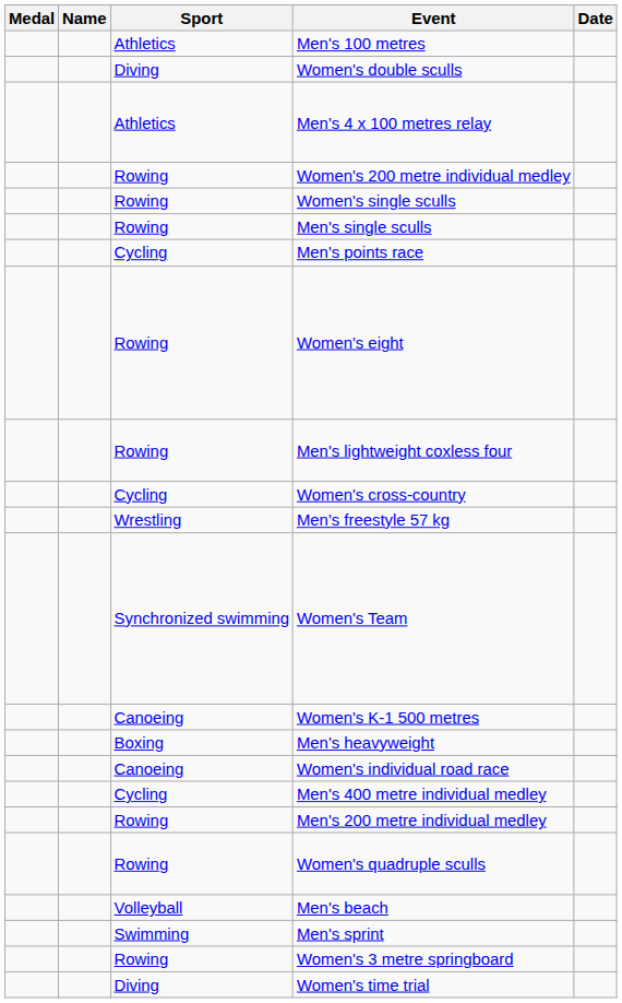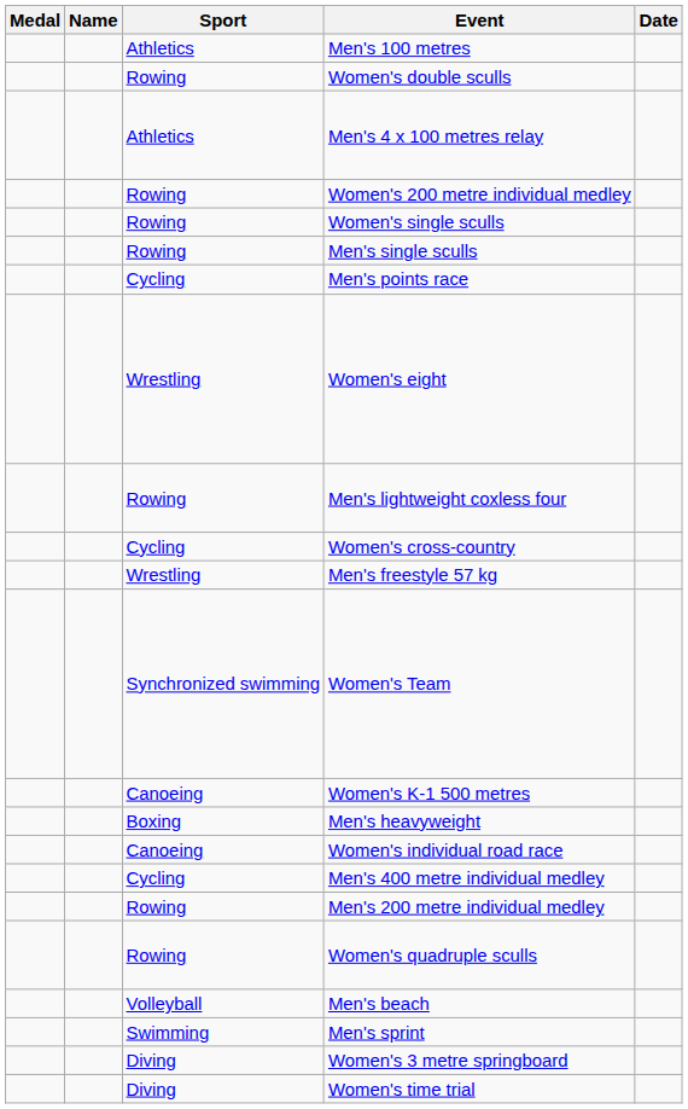 <table class="wikitable sortable"  style="font-size:95%">
 <tr>
 <th>Medal</th>
 <th>Name</th>
 <th>Sport</th>
 <th>Event</th>
 <th>Date</th>
 </tr>
 <tr>
 <td></td>
 <td></td>
 <td><a href='#'>Athletics</a></td>
 <td><a href='#'>Men's 100 metres</a></td>
 <td></td>
 </tr>
 <tr>
 <td></td>
 <td><br></td>
-<td><a href='#'>Diving</a></td>
+<td><a href='#'>Rowing</a></td>
 <td><a href='#'>Women's double sculls</a></td>
 <td></td>
 </tr>
 <tr>
 <td></td>
 <td><br><br><br><br></td>
 <td><a href='#'>Athletics</a></td>
 <td><a href='#'>Men's 4 x 100 metres relay</a></td>
 <td></td>
 </tr>
 <tr>
 <td></td>
 <td></td>
 <td><a href='#'>Rowing</a></td>
 <td><a href='#'>Women's 200 metre individual medley</a></td>
 <td></td>
 </tr>
 <tr>
 <td></td>
 <td></td>
 <td><a href='#'>Rowing</a></td>
 <td><a href='#'>Women's single sculls</a></td>
 <td></td>
 </tr>
 <tr>
 <td></td>
 <td></td>
 <td><a href='#'>Rowing</a></td>
 <td><a href='#'>Men's single sculls</a></td>
 <td></td>
 </tr>
 <tr>
 <td></td>
 <td></td>
 <td><a href='#'>Cycling</a></td>
 <td><a href='#'>Men's points race</a></td>
 <td></td>
 </tr>
 <tr>
 <td></td>
 <td><br><br><br><br><br><br><br><br></td>
-<td><a href='#'>Rowing</a></td>
+<td><a href='#'>Wrestling</a></td>
 <td><a href='#'>Women's eight</a></td>
 <td></td>
 </tr>
 <tr>
 <td></td>
 <td><br><br><br></td>
 <td><a href='#'>Rowing</a></td>
 <td><a href='#'>Men's lightweight coxless four</a></td>
 <td></td>
 </tr>
 <tr>
 <td></td>
 <td></td>
 <td><a href='#'>Cycling</a></td>
 <td><a href='#'>Women's cross-country</a></td>
 <td></td>
 </tr>
 <tr>
 <td></td>
 <td></td>
 <td><a href='#'>Wrestling</a></td>
 <td><a href='#'>Men's freestyle 57 kg</a></td>
 <td></td>
 </tr>
 <tr>
 <td></td>
 <td><br><br><br><br><br><br><br><br><br></td>
 <td><a href='#'>Synchronized swimming</a></td>
 <td><a href='#'>Women's Team</a></td>
 <td></td>
 </tr>
 <tr>
 <td></td>
 <td></td>
 <td><a href='#'>Canoeing</a></td>
 <td><a href='#'>Women's K-1 500 metres</a></td>
 <td></td>
 </tr>
 <tr>
 <td></td>
 <td></td>
 <td><a href='#'>Boxing</a></td>
 <td><a href='#'>Men's heavyweight</a></td>
 <td></td>
 </tr>
 <tr>
 <td></td>
 <td></td>
 <td><a href='#'>Canoeing</a></td>
 <td><a href='#'>Women's individual road race</a></td>
 <td></td>
 </tr>
 <tr>
 <td></td>
 <td></td>
 <td><a href='#'>Cycling</a></td>
 <td><a href='#'>Men's 400 metre individual medley</a></td>
 <td></td>
 </tr>
 <tr>
 <td></td>
 <td></td>
 <td><a href='#'>Rowing</a></td>
 <td><a href='#'>Men's 200 metre individual medley</a></td>
 <td></td>
 </tr>
 <tr>
 <td></td>
 <td><br><br><br></td>
 <td><a href='#'>Rowing</a></td>
 <td><a href='#'>Women's quadruple sculls</a></td>
 <td></td>
 </tr>
 <tr>
 <td></td>
 <td><br></td>
 <td><a href='#'>Volleyball</a></td>
 <td><a href='#'>Men's beach</a></td>
 <td></td>
 </tr>
 <tr>
 <td></td>
 <td></td>
 <td><a href='#'>Swimming</a></td>
 <td><a href='#'>Men's sprint</a></td>
 <td></td>
 </tr>
 <tr>
 <td></td>
 <td></td>
-<td><a href='#'>Rowing</a></td>
+<td><a href='#'>Diving</a></td>
 <td><a href='#'>Women's 3 metre springboard</a></td>
 <td></td>
 </tr>
 <tr>
 <td></td>
 <td></td>
 <td><a href='#'>Diving</a></td>
 <td><a href='#'>Women's time trial</a></td>
 <td></td>
 </tr>
 </table>
